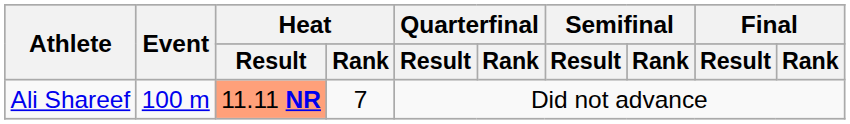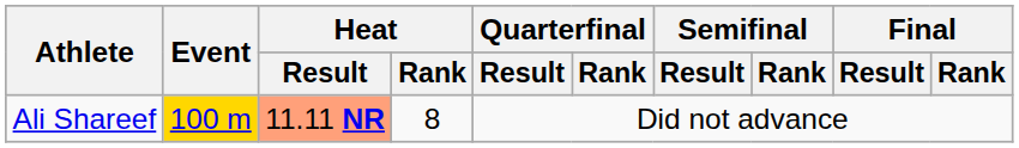 <table class="wikitable" style="font-size:90%">
 <tr>
 <th rowspan="2">Athlete</th>
 <th rowspan="2">Event</th>
 <th colspan="2">Heat</th>
 <th colspan="2">Quarterfinal</th>
 <th colspan="2">Semifinal</th>
 <th colspan="2">Final</th>
 </tr>
 <tr style="font-size:95%">
 <th>Result</th>
 <th>Rank</th>
 <th>Result</th>
 <th>Rank</th>
 <th>Result</th>
 <th>Rank</th>
 <th>Result</th>
 <th>Rank</th>
 </tr>
 <tr align=center>
 <td align=left><a href='#'>Ali Shareef</a></td>
-<td align=left><a href='#'>100 m</a></td>
+<td align=left style="background: gold;"><a href='#'>100 m</a></td>
 <td style="background: lightsalmon;">11.11 <strong><a href='#'>NR</a></strong></td>
-<td>7</td>
+<td>8</td>
 <td colspan=6>Did not advance</td>
 </tr>
 </table>
